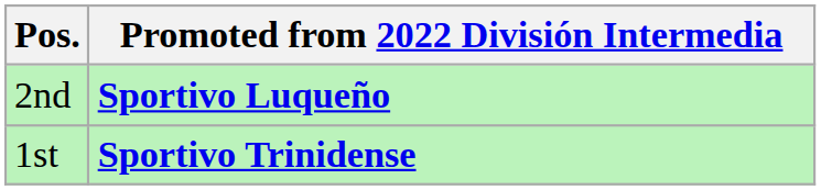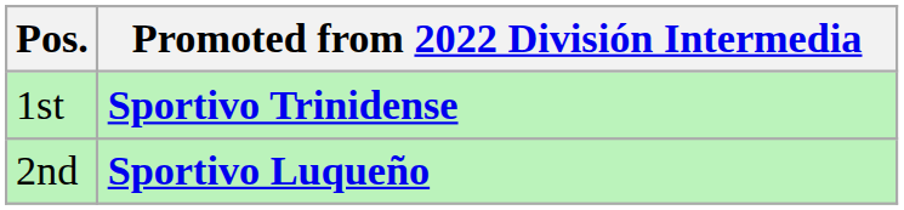 <table class="wikitable">
 <tr>
 <th style="text-align:center;">Pos.</th>
 <th width=300>Promoted from <a href='#'>2022 División Intermedia</a></th>
 </tr>
 <tr style="background: #BBF3BB;">
+<td>1st</td>
+<td><strong><a href='#'>Sportivo Trinidense</a></strong></td>
+</tr>
+<tr style="background: #BBF3BB;">
 <td>2nd</td>
 <td><strong><a href='#'>Sportivo Luqueño</a></strong></td>
 </tr>
-<tr style="background: #BBF3BB;">
-<td>1st</td>
-<td><strong><a href='#'>Sportivo Trinidense</a></strong></td>
-</tr>
 </table>
